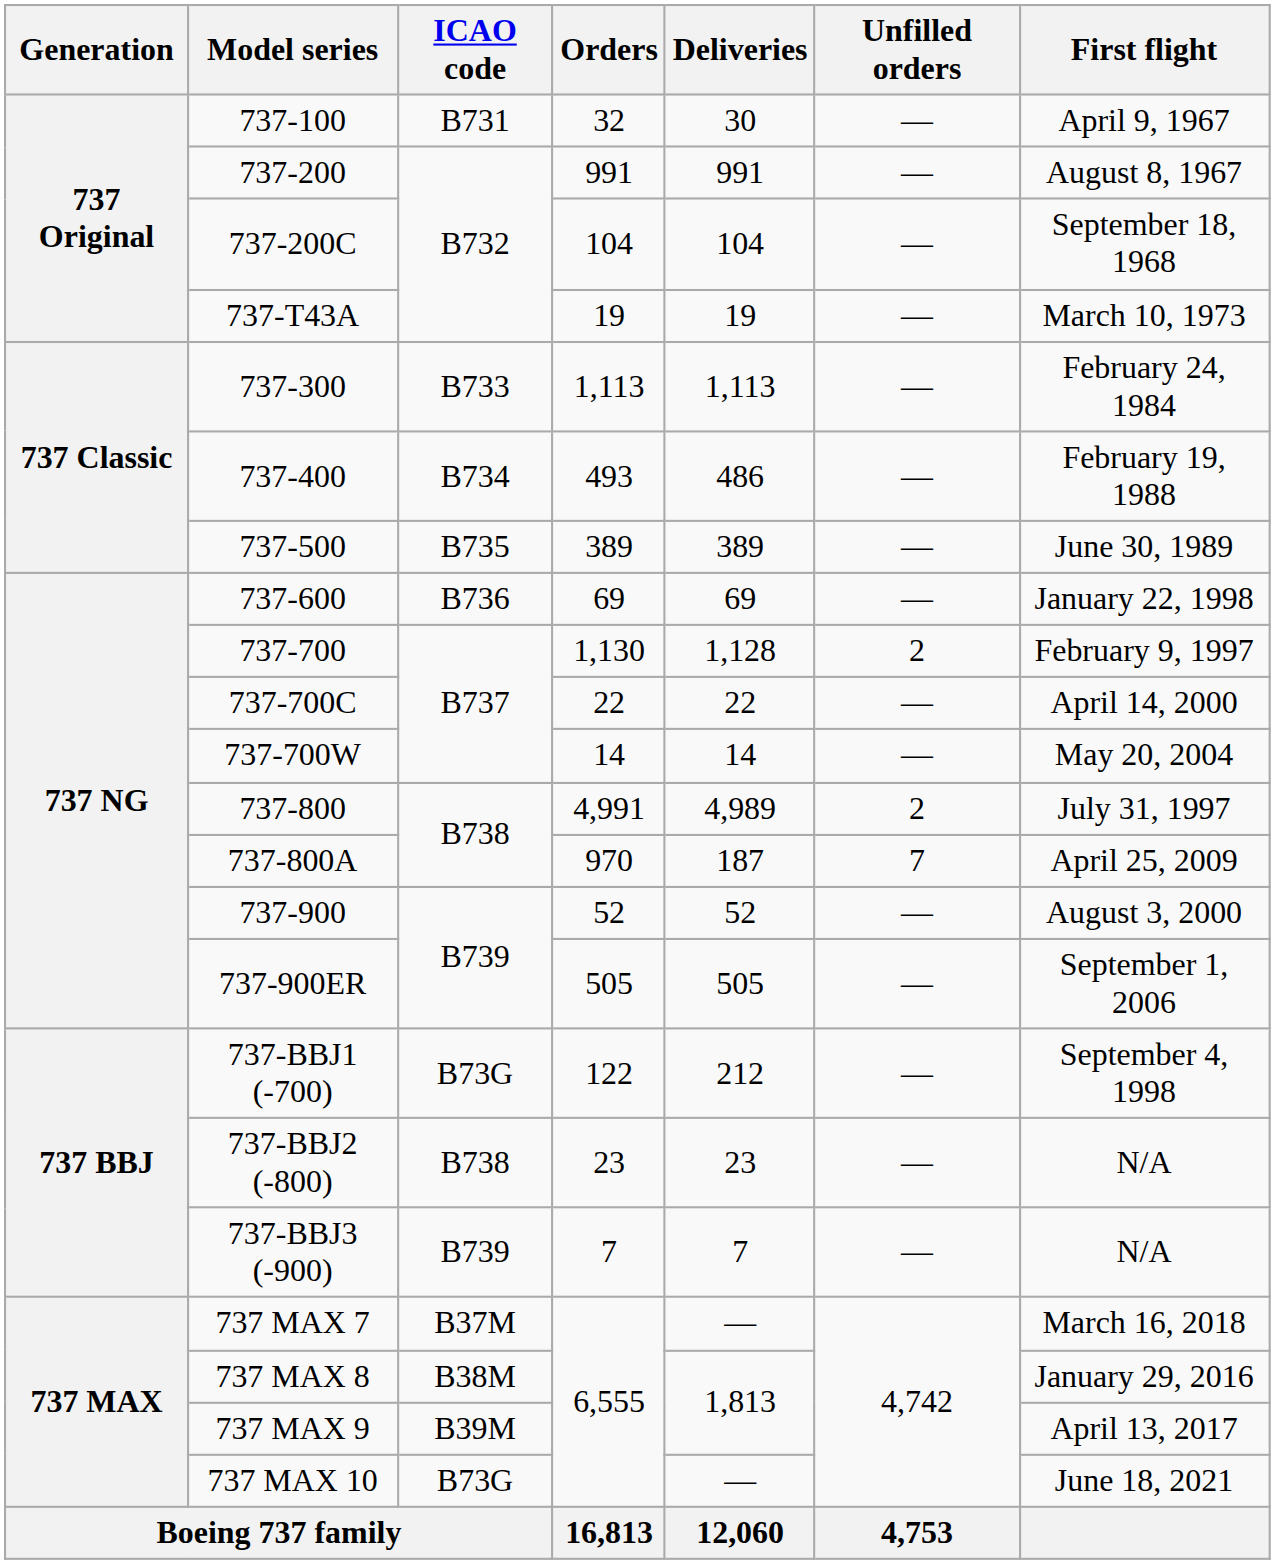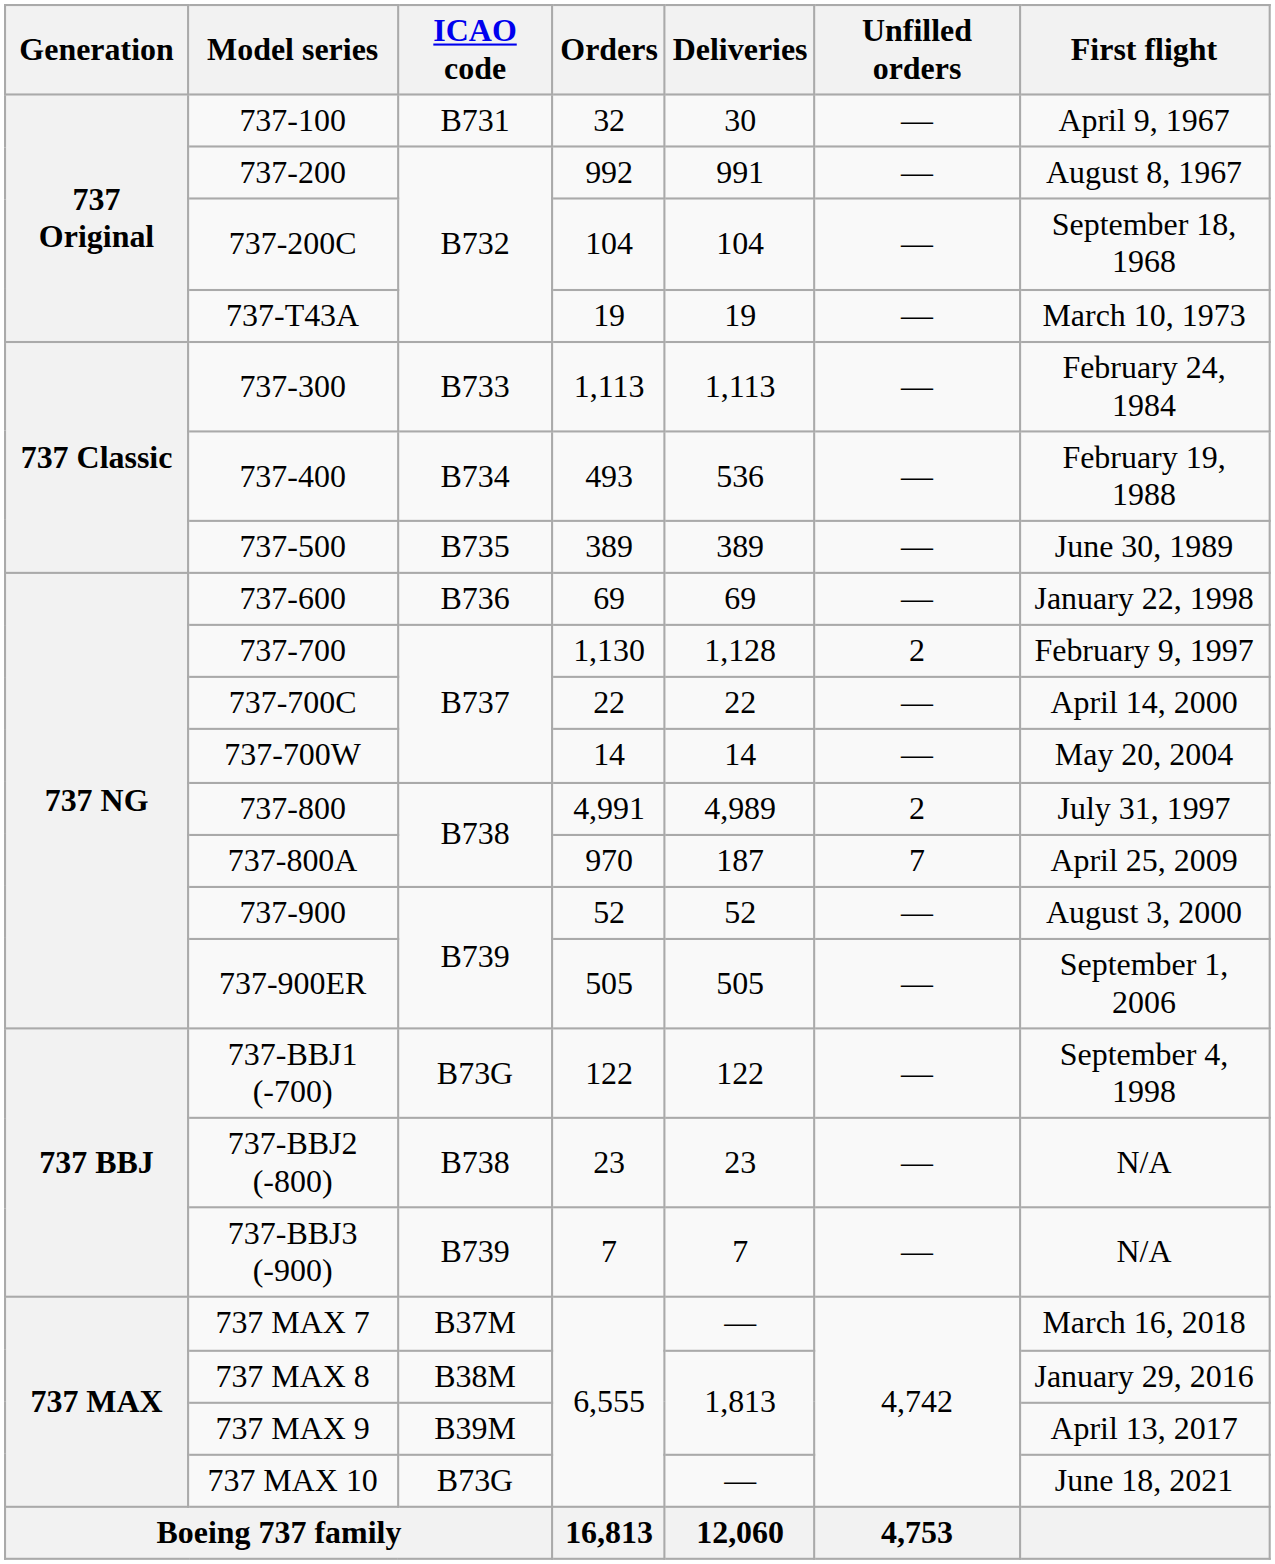 <table class="wikitable" style="text-align:center; font-size:96%;">
 <tr>
 <th>Generation</th>
 <th>Model series</th>
 <th><a href='#'>ICAO</a> code</th>
 <th>Orders</th>
 <th>Deliveries</th>
 <th>Unfilled orders</th>
 <th>First flight</th>
 </tr>
 <tr>
 <th rowspan=4>737 Original</th>
 <td>737-100</td>
 <td>B731</td>
 <td>32</td>
 <td>30</td>
 <td>—</td>
 <td>April 9, 1967</td>
 </tr>
 <tr>
 <td>737-200</td>
 <td rowspan=3>B732</td>
-<td>991</td>
+<td>992</td>
 <td>991</td>
 <td>—</td>
 <td>August 8, 1967</td>
 </tr>
 <tr>
 <td>737-200C</td>
 <td>104</td>
 <td>104</td>
 <td>—</td>
 <td>September 18, 1968</td>
 </tr>
 <tr>
 <td>737-T43A</td>
 <td>19</td>
 <td>19</td>
 <td>—</td>
 <td>March 10, 1973</td>
 </tr>
 <tr>
 <th rowspan=3>737 Classic</th>
 <td>737-300</td>
 <td>B733</td>
 <td>1,113</td>
 <td>1,113</td>
 <td>—</td>
 <td>February 24, 1984</td>
 </tr>
 <tr>
 <td>737-400</td>
 <td>B734</td>
 <td>493</td>
-<td>486</td>
+<td>536</td>
 <td>—</td>
 <td>February 19, 1988</td>
 </tr>
 <tr>
 <td>737-500</td>
 <td>B735</td>
 <td>389</td>
 <td>389</td>
 <td>—</td>
 <td>June 30, 1989</td>
 </tr>
 <tr>
 <th rowspan=8>737 NG</th>
 <td>737-600</td>
 <td>B736</td>
 <td>69</td>
 <td>69</td>
 <td>—</td>
 <td>January 22, 1998</td>
 </tr>
 <tr>
 <td>737-700</td>
 <td rowspan=3>B737</td>
 <td>1,130</td>
 <td>1,128</td>
 <td>2</td>
 <td>February 9, 1997</td>
 </tr>
 <tr>
 <td>737-700C</td>
 <td>22</td>
 <td>22</td>
 <td>—</td>
 <td>April 14, 2000</td>
 </tr>
 <tr>
 <td>737-700W</td>
 <td>14</td>
 <td>14</td>
 <td>—</td>
 <td>May 20, 2004</td>
 </tr>
 <tr>
 <td>737-800</td>
 <td rowspan=2>B738</td>
 <td>4,991</td>
 <td>4,989</td>
 <td>2</td>
 <td>July 31, 1997</td>
 </tr>
 <tr>
 <td>737-800A</td>
 <td>970</td>
 <td>187</td>
 <td>7</td>
 <td>April 25, 2009</td>
 </tr>
 <tr>
 <td>737-900</td>
 <td rowspan=2>B739</td>
 <td>52</td>
 <td>52</td>
 <td>—</td>
 <td>August 3, 2000</td>
 </tr>
 <tr>
 <td>737-900ER</td>
 <td>505</td>
 <td>505</td>
 <td>—</td>
 <td>September 1, 2006</td>
 </tr>
 <tr>
 <th rowspan=3>737 BBJ</th>
 <td>737-BBJ1 (-700)</td>
 <td>B73G</td>
 <td>122</td>
-<td>212</td>
+<td>122</td>
 <td>—</td>
 <td>September 4, 1998</td>
 </tr>
 <tr>
 <td>737-BBJ2 (-800)</td>
 <td>B738</td>
 <td>23</td>
 <td>23</td>
 <td>—</td>
 <td>N/A</td>
 </tr>
 <tr>
 <td>737-BBJ3 (-900)</td>
 <td>B739</td>
 <td>7</td>
 <td>7</td>
 <td>—</td>
 <td>N/A</td>
 </tr>
 <tr>
 <th rowspan="4">737 MAX</th>
 <td>737 MAX 7</td>
 <td rowspan="1">B37M</td>
 <td rowspan="4">6,555</td>
 <td>—</td>
 <td rowspan="4">4,742</td>
 <td>March 16, 2018</td>
 </tr>
 <tr>
 <td>737 MAX 8</td>
 <td>B38M</td>
 <td rowspan="2">1,813</td>
 <td>January 29, 2016</td>
 </tr>
 <tr>
 <td>737 MAX 9</td>
 <td>B39M</td>
 <td>April 13, 2017</td>
 </tr>
 <tr>
 <td>737 MAX 10</td>
 <td>B73G</td>
 <td>—</td>
 <td>June 18, 2021</td>
 </tr>
 <tr>
 <th colspan="3" rowspan="1">Boeing 737 family</th>
 <th>16,813</th>
 <th>12,060</th>
 <th>4,753</th>
 <th></th>
 </tr>
 </table>
